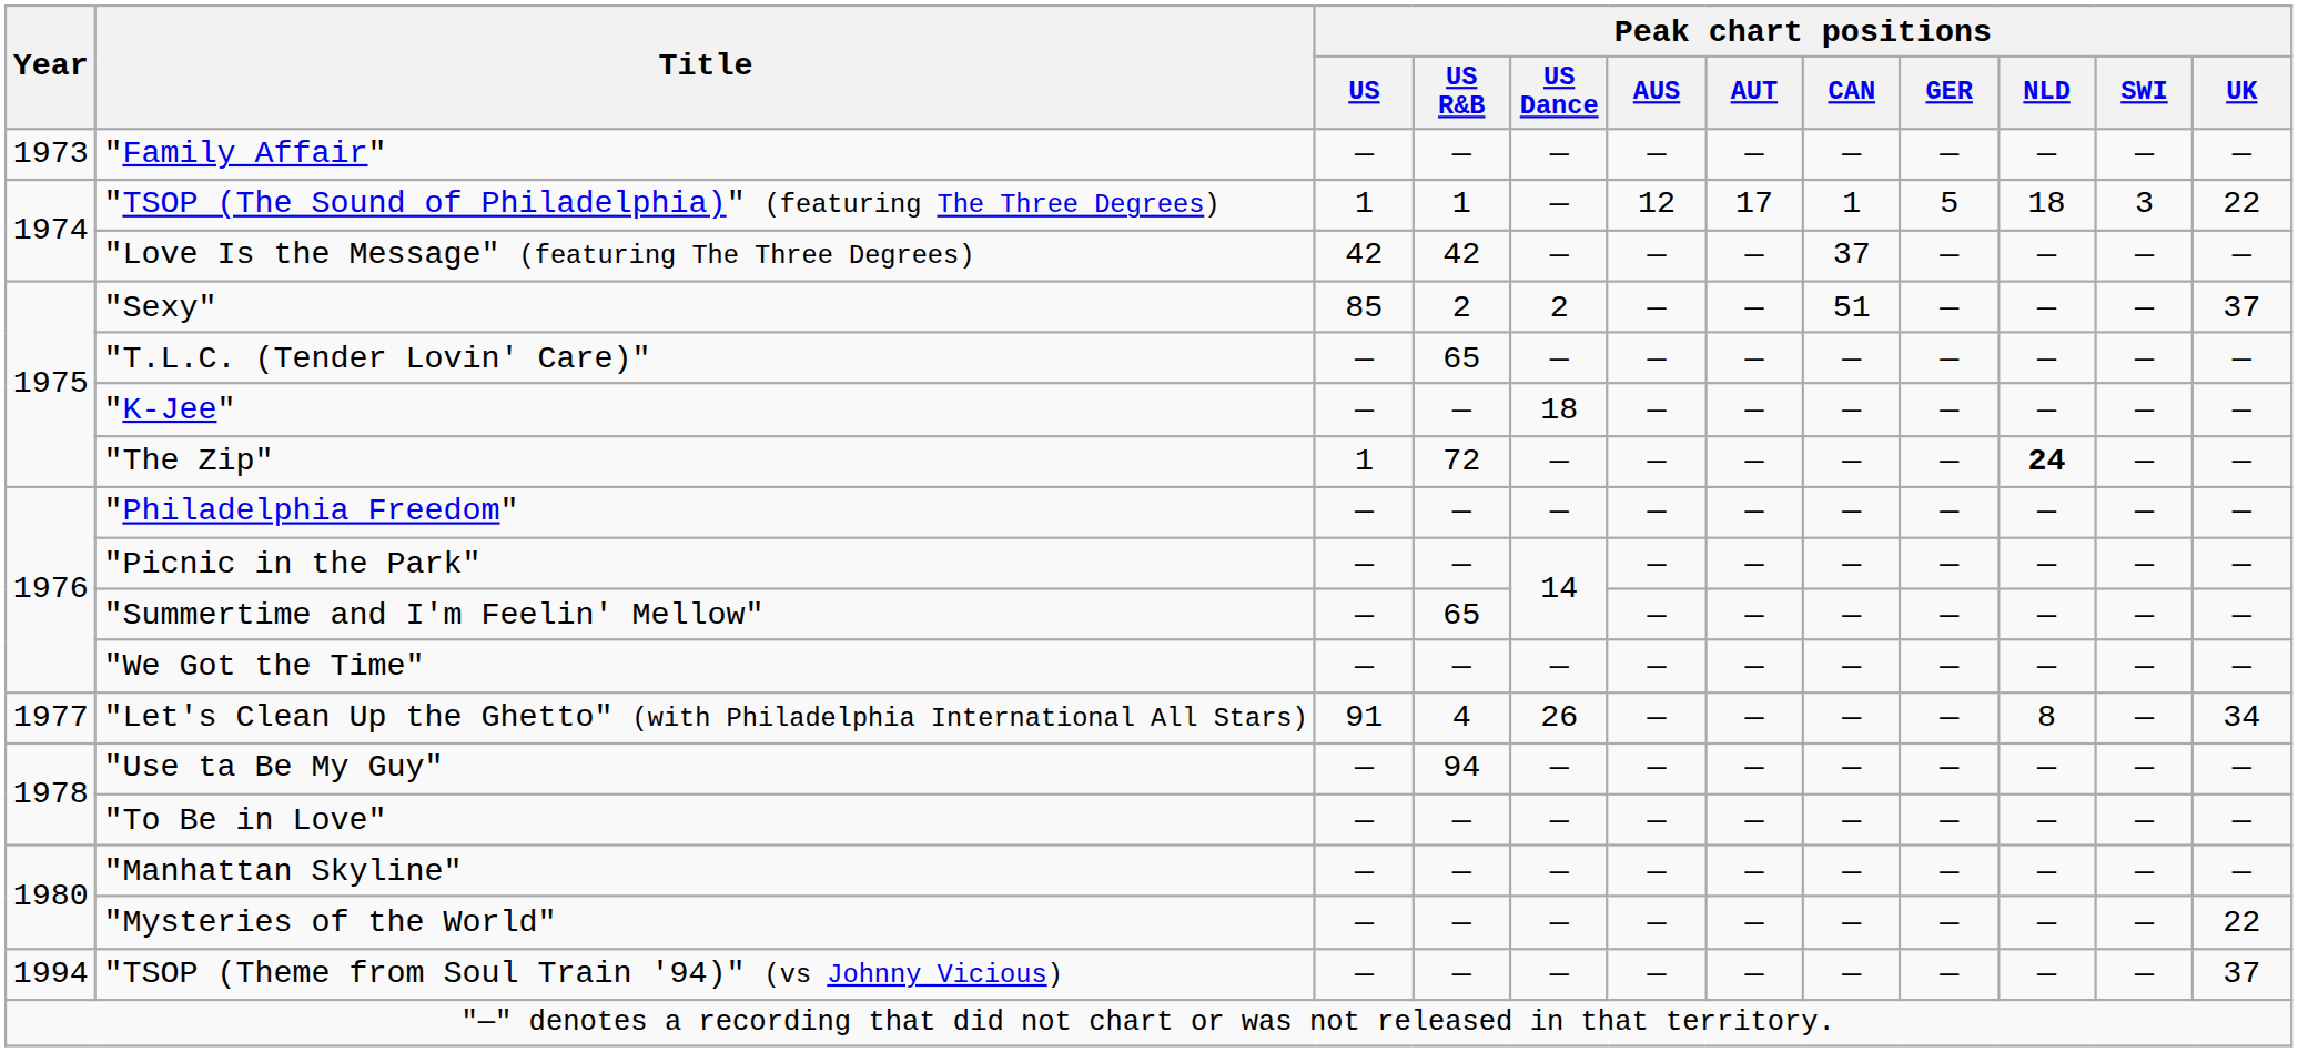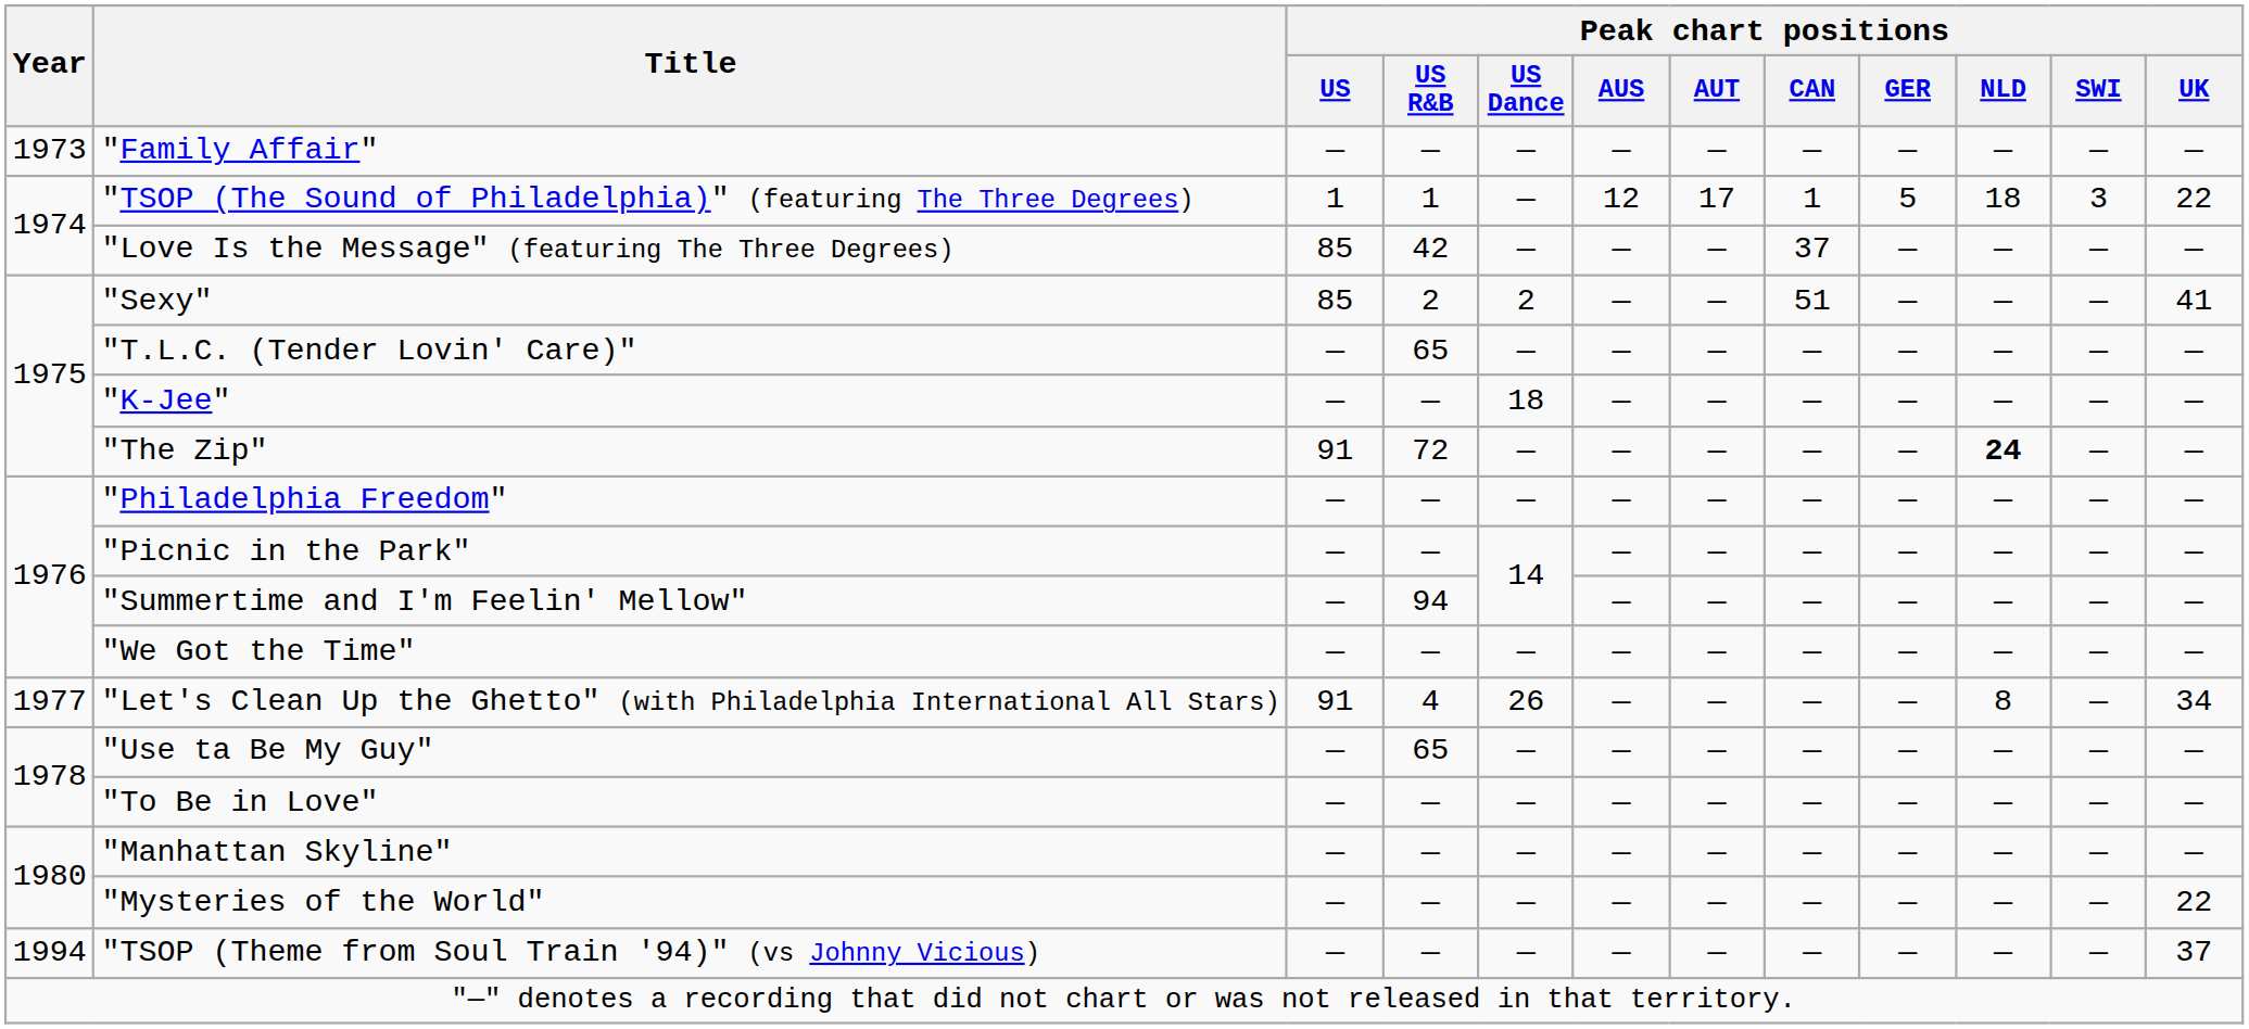 <table class="wikitable" style="text-align:center;">
 <tr>
 <th rowspan="2">Year</th>
 <th rowspan="2">Title</th>
 <th colspan="10">Peak chart positions</th>
 </tr>
 <tr style="font-size:smaller;">
 <th width="35"><a href='#'>US</a><br></th>
 <th width="35"><a href='#'>US<br>R&B</a><br></th>
 <th width="35"><a href='#'>US<br>Dance</a><br></th>
 <th width="35"><a href='#'>AUS</a><br></th>
 <th width="35"><a href='#'>AUT</a><br></th>
 <th width="35"><a href='#'>CAN</a><br></th>
 <th width="35"><a href='#'>GER</a><br></th>
 <th width="35"><a href='#'>NLD</a><br></th>
 <th width="35"><a href='#'>SWI</a><br></th>
 <th width="35"><a href='#'>UK</a><br></th>
 </tr>
 <tr>
 <td rowspan="1">1973</td>
 <td align="left">"<a href='#'>Family Affair</a>"</td>
 <td>—</td>
 <td>—</td>
 <td>—</td>
 <td>—</td>
 <td>—</td>
 <td>—</td>
 <td>—</td>
 <td>—</td>
 <td>—</td>
 <td>—</td>
 </tr>
 <tr>
 <td rowspan="2">1974</td>
 <td align="left">"<a href='#'>TSOP (The Sound of Philadelphia)</a>" <small>(featuring <a href='#'>The Three Degrees</a>)</small></td>
 <td>1</td>
 <td>1</td>
 <td>—</td>
 <td>12</td>
 <td>17</td>
 <td>1</td>
 <td>5</td>
 <td>18</td>
 <td>3</td>
 <td>22</td>
 </tr>
 <tr>
 <td align="left">"Love Is the Message" <small>(featuring The Three Degrees)</small></td>
-<td>42</td>
+<td>85</td>
 <td>42</td>
 <td>—</td>
 <td>—</td>
 <td>—</td>
 <td>37</td>
 <td>—</td>
 <td>—</td>
 <td>—</td>
 <td>—</td>
 </tr>
 <tr>
 <td rowspan="4">1975</td>
 <td align="left">"Sexy"</td>
 <td>85</td>
 <td>2</td>
 <td>2</td>
 <td>—</td>
 <td>—</td>
 <td>51</td>
 <td>—</td>
 <td>—</td>
 <td>—</td>
-<td>37</td>
+<td>41</td>
 </tr>
 <tr>
 <td align="left">"T.L.C. (Tender Lovin' Care)"</td>
 <td>—</td>
 <td>65</td>
 <td>—</td>
 <td>—</td>
 <td>—</td>
 <td>—</td>
 <td>—</td>
 <td>—</td>
 <td>—</td>
 <td>—</td>
 </tr>
 <tr>
 <td align="left">"<a href='#'>K-Jee</a>"</td>
 <td>—</td>
 <td>—</td>
 <td>18</td>
 <td>—</td>
 <td>—</td>
 <td>—</td>
 <td>—</td>
 <td>—</td>
 <td>—</td>
 <td>—</td>
 </tr>
 <tr>
 <td align="left">"The Zip"</td>
-<td>1</td>
+<td>91</td>
 <td>72</td>
 <td>—</td>
 <td>—</td>
 <td>—</td>
 <td>—</td>
 <td>—</td>
 <td><strong>24</strong></td>
 <td>—</td>
 <td>—</td>
 </tr>
 <tr>
 <td rowspan="4">1976</td>
 <td align="left">"<a href='#'>Philadelphia Freedom</a>"</td>
 <td>—</td>
 <td>—</td>
 <td>—</td>
 <td>—</td>
 <td>—</td>
 <td>—</td>
 <td>—</td>
 <td>—</td>
 <td>—</td>
 <td>—</td>
 </tr>
 <tr>
 <td align="left">"Picnic in the Park"</td>
 <td>—</td>
 <td>—</td>
 <td rowspan="2">14</td>
 <td>—</td>
 <td>—</td>
 <td>—</td>
 <td>—</td>
 <td>—</td>
 <td>—</td>
 <td>—</td>
 </tr>
 <tr>
 <td align="left">"Summertime and I'm Feelin' Mellow"</td>
 <td>—</td>
-<td>65</td>
+<td>94</td>
 <td>—</td>
 <td>—</td>
 <td>—</td>
 <td>—</td>
 <td>—</td>
 <td>—</td>
 <td>—</td>
 </tr>
 <tr>
 <td align="left">"We Got the Time"</td>
 <td>—</td>
 <td>—</td>
 <td>—</td>
 <td>—</td>
 <td>—</td>
 <td>—</td>
 <td>—</td>
 <td>—</td>
 <td>—</td>
 <td>—</td>
 </tr>
 <tr>
 <td rowspan="1">1977</td>
 <td align="left">"Let's Clean Up the Ghetto" <small>(with Philadelphia International All Stars)</small></td>
 <td>91</td>
 <td>4</td>
 <td>26</td>
 <td>—</td>
 <td>—</td>
 <td>—</td>
 <td>—</td>
 <td>8</td>
 <td>—</td>
 <td>34</td>
 </tr>
 <tr>
 <td rowspan="2">1978</td>
 <td align="left">"Use ta Be My Guy"</td>
 <td>—</td>
-<td>94</td>
+<td>65</td>
 <td>—</td>
 <td>—</td>
 <td>—</td>
 <td>—</td>
 <td>—</td>
 <td>—</td>
 <td>—</td>
 <td>—</td>
 </tr>
 <tr>
 <td align="left">"To Be in Love"</td>
 <td>—</td>
 <td>—</td>
 <td>—</td>
 <td>—</td>
 <td>—</td>
 <td>—</td>
 <td>—</td>
 <td>—</td>
 <td>—</td>
 <td>—</td>
 </tr>
 <tr>
 <td rowspan="2">1980</td>
 <td align="left">"Manhattan Skyline"</td>
 <td>—</td>
 <td>—</td>
 <td>—</td>
 <td>—</td>
 <td>—</td>
 <td>—</td>
 <td>—</td>
 <td>—</td>
 <td>—</td>
 <td>—</td>
 </tr>
 <tr>
 <td align="left">"Mysteries of the World"</td>
 <td>—</td>
 <td>—</td>
 <td>—</td>
 <td>—</td>
 <td>—</td>
 <td>—</td>
 <td>—</td>
 <td>—</td>
 <td>—</td>
 <td>22</td>
 </tr>
 <tr>
 <td rowspan="1">1994</td>
 <td align="left">"TSOP (Theme from Soul Train '94)" <small>(vs <a href='#'>Johnny Vicious</a>)</small></td>
 <td>—</td>
 <td>—</td>
 <td>—</td>
 <td>—</td>
 <td>—</td>
 <td>—</td>
 <td>—</td>
 <td>—</td>
 <td>—</td>
 <td>37</td>
 </tr>
 <tr>
 <td colspan="15" style="font-size:90%">"—" denotes a recording that did not chart or was not released in that territory.</td>
 </tr>
 </table>
